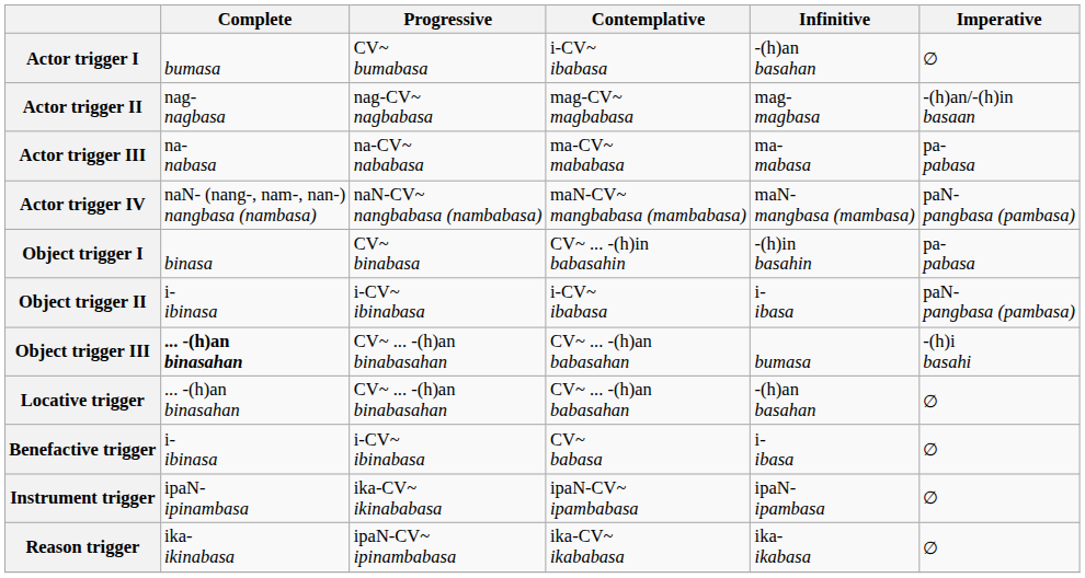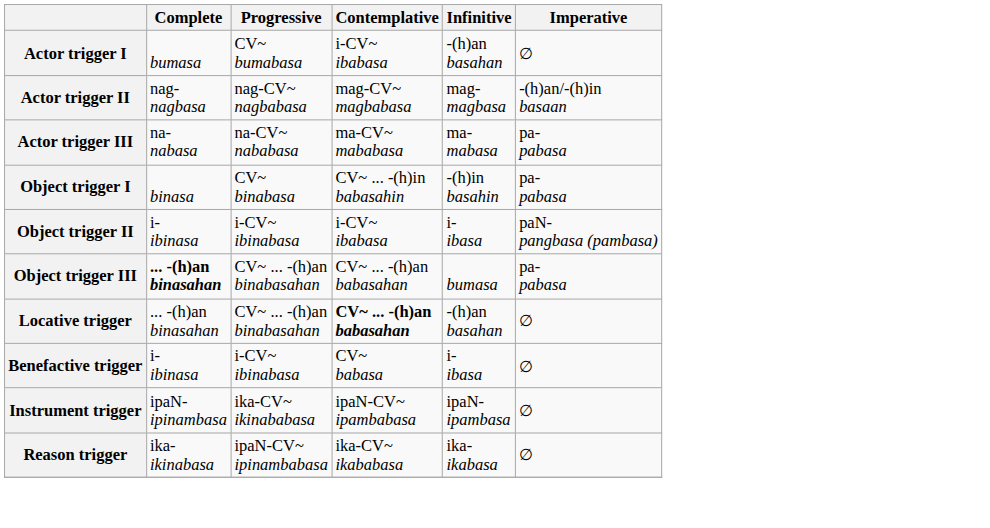 <table class="wikitable">
 <tr>
 <th> </th>
 <th>Complete</th>
 <th>Progressive</th>
 <th>Contemplative</th>
 <th>Infinitive</th>
 <th>Imperative</th>
 </tr>
 <tr>
 <th>Actor trigger I</th>
 <td><br><em>bumasa</em></td>
 <td>CV~<br><em>bumabasa</em></td>
 <td>i-CV~<br><em>ibabasa</em></td>
 <td>-(h)an<br><em>basahan</em></td>
 <td>∅</td>
 </tr>
 <tr>
 <th>Actor trigger II</th>
 <td>nag-<br><em>nagbasa</em></td>
 <td>nag-CV~<br><em>nagbabasa</em></td>
 <td>mag-CV~<br><em>magbabasa</em></td>
 <td>mag-<br><em>magbasa</em></td>
 <td>-(h)an/-(h)in<br><em>basaan</em></td>
 </tr>
 <tr>
 <th>Actor trigger III</th>
 <td>na-<br><em>nabasa</em></td>
 <td>na-CV~<br><em>nababasa</em></td>
 <td>ma-CV~<br><em>mababasa</em></td>
 <td>ma-<br><em>mabasa</em></td>
 <td>pa-<br><em>pabasa</em></td>
 </tr>
 <tr>
-<th>Actor trigger IV</th>
-<td>naN- (nang-, nam-, nan-) <br><em>nangbasa (nambasa)</em></td>
-<td>naN-CV~<br><em>nangbabasa (nambabasa)</em></td>
-<td>maN-CV~<br><em>mangbabasa (mambabasa)</em></td>
-<td>maN-<br><em>mangbasa (mambasa)</em></td>
-<td>paN-<br><em>pangbasa (pambasa)</em></td>
-</tr>
-<tr>
 <th>Object trigger I</th>
 <td><br><em>binasa</em></td>
 <td>CV~<br><em>binabasa</em></td>
 <td>CV~ ... -(h)in<br><em>babasahin</em></td>
 <td>-(h)in<br><em>basahin</em></td>
 <td>pa-<br><em>pabasa</em></td>
 </tr>
 <tr>
 <th>Object trigger II</th>
 <td>i-<br><em>ibinasa</em></td>
 <td>i-CV~<br><em>ibinabasa</em></td>
 <td>i-CV~<br><em>ibabasa</em></td>
 <td>i-<br><em>ibasa</em></td>
 <td>paN-<br><em>pangbasa (pambasa)</em></td>
 </tr>
 <tr>
 <th>Object trigger III</th>
 <td><strong> ... -(h)an<br><em>binasahan</em></strong></td>
 <td>CV~ ... -(h)an<br><em>binabasahan</em></td>
 <td>CV~ ... -(h)an<br><em>babasahan</em></td>
 <td><br><em>bumasa</em></td>
-<td>-(h)i <br><em>basahi</em></td>
+<td>pa-<br><em>pabasa</em></td>
 </tr>
 <tr>
 <th>Locative trigger</th>
 <td> ... -(h)an<br><em>binasahan</em></td>
 <td>CV~ ... -(h)an<br><em>binabasahan</em></td>
-<td>CV~ ... -(h)an<br><em>babasahan</em></td>
+<td><strong>CV~ ... -(h)an<br><em>babasahan</em></strong></td>
 <td>-(h)an<br><em>basahan</em></td>
 <td>∅</td>
 </tr>
 <tr>
 <th>Benefactive trigger</th>
 <td>i-<br><em>ibinasa</em></td>
 <td>i-CV~<br><em>ibinabasa</em></td>
 <td>CV~<br><em>babasa</em></td>
 <td>i-<br><em>ibasa</em></td>
 <td>∅</td>
 </tr>
 <tr>
 <th>Instrument trigger</th>
 <td>ipaN-<br><em>ipinambasa</em></td>
 <td>ika-CV~<br><em>ikinababasa</em></td>
 <td>ipaN-CV~<br><em>ipambabasa</em></td>
 <td>ipaN-<br><em>ipambasa</em></td>
 <td>∅</td>
 </tr>
 <tr>
 <th>Reason trigger</th>
 <td>ika-<br><em>ikinabasa</em></td>
 <td>ipaN-CV~<br><em>ipinambabasa</em></td>
 <td>ika-CV~<br><em>ikababasa</em></td>
 <td>ika-<br><em>ikabasa</em></td>
 <td>∅</td>
 </tr>
 <tr>
 </tr>
 </table>
